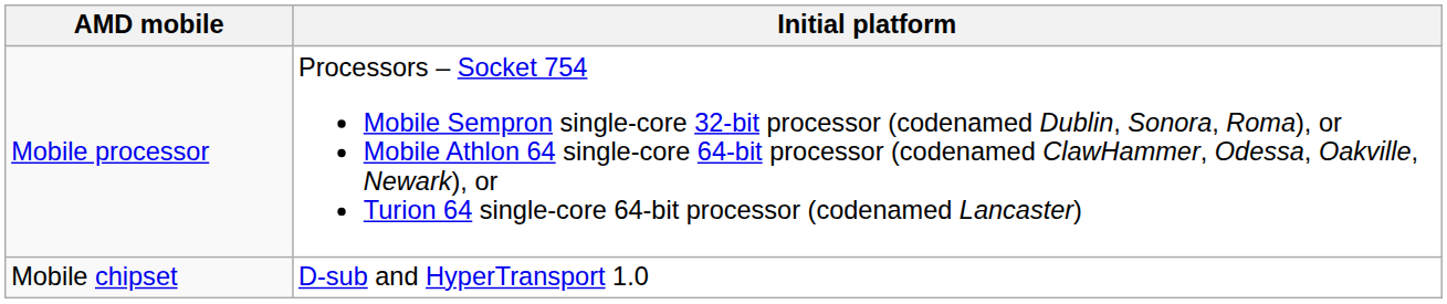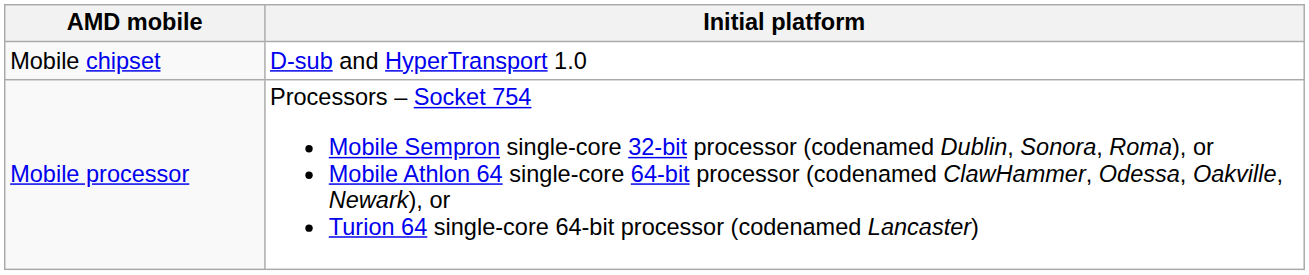 <table class="wikitable" style="width:70%;">
 <tr>
 <th style="width:20%;">AMD mobile</th>
 <th>Initial platform</th>
 </tr>
 <tr>
+<td>Mobile <a href='#'>chipset</a></td>
+<td style="background:white"><a href='#'>D-sub</a> and <a href='#'>HyperTransport</a> 1.0</td>
+</tr>
+<tr>
 <td><a href='#'>Mobile processor</a></td>
 <td style="background:white">Processors – <a href='#'>Socket 754</a><br><ul><li><a href='#'>Mobile Sempron</a> single-core <a href='#'>32-bit</a> processor (codenamed <em>Dublin</em>, <em>Sonora</em>, <em>Roma</em>), or</li><li><a href='#'>Mobile Athlon 64</a> single-core <a href='#'>64-bit</a> processor (codenamed <em>ClawHammer</em>, <em>Odessa</em>, <em>Oakville</em>, <em>Newark</em>), or</li><li><a href='#'>Turion 64</a> single-core 64-bit processor (codenamed <em>Lancaster</em>)</li></ul></td>
 </tr>
-<tr>
-<td>Mobile <a href='#'>chipset</a></td>
-<td style="background:white"><a href='#'>D-sub</a> and <a href='#'>HyperTransport</a> 1.0</td>
-</tr>
 </table>
